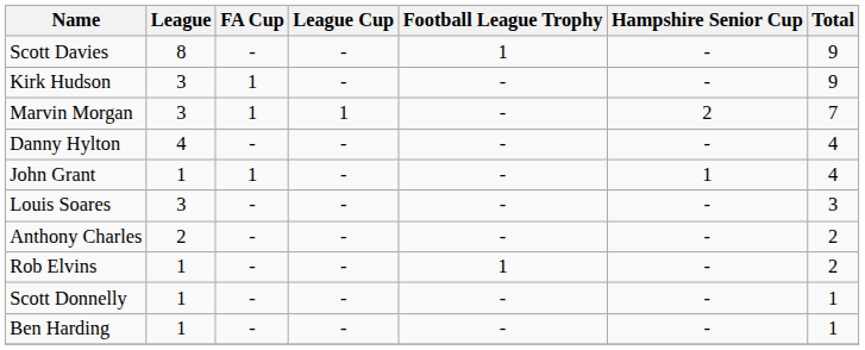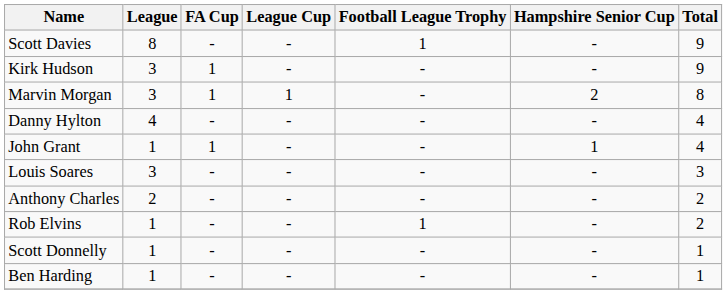 <table class="wikitable" style="text-align:center">
 <tr>
 <th>Name</th>
 <th>League</th>
 <th>FA Cup</th>
 <th>League Cup</th>
 <th>Football League Trophy</th>
 <th>Hampshire Senior Cup</th>
 <th>Total</th>
 </tr>
 <tr>
 <td align="left">Scott Davies</td>
 <td>8</td>
 <td>-</td>
 <td>-</td>
 <td>1</td>
 <td>-</td>
 <td>9</td>
 </tr>
 <tr>
 <td align="left">Kirk Hudson</td>
 <td>3</td>
 <td>1</td>
 <td>-</td>
 <td>-</td>
 <td>-</td>
 <td>9</td>
 </tr>
 <tr>
 <td align="left">Marvin Morgan</td>
 <td>3</td>
 <td>1</td>
 <td>1</td>
 <td>-</td>
 <td>2</td>
-<td>7</td>
+<td>8</td>
 </tr>
 <tr>
 <td align="left">Danny Hylton</td>
 <td>4</td>
 <td>-</td>
 <td>-</td>
 <td>-</td>
 <td>-</td>
 <td>4</td>
 </tr>
 <tr>
 <td align="left">John Grant</td>
 <td>1</td>
 <td>1</td>
 <td>-</td>
 <td>-</td>
 <td>1</td>
 <td>4</td>
 </tr>
 <tr>
 <td align="left">Louis Soares</td>
 <td>3</td>
 <td>-</td>
 <td>-</td>
 <td>-</td>
 <td>-</td>
 <td>3</td>
 </tr>
 <tr>
 <td align="left">Anthony Charles</td>
 <td>2</td>
 <td>-</td>
 <td>-</td>
 <td>-</td>
 <td>-</td>
 <td>2</td>
 </tr>
 <tr>
 <td align="left">Rob Elvins</td>
 <td>1</td>
 <td>-</td>
 <td>-</td>
 <td>1</td>
 <td>-</td>
 <td>2</td>
 </tr>
 <tr>
 <td align="left">Scott Donnelly</td>
 <td>1</td>
 <td>-</td>
 <td>-</td>
 <td>-</td>
 <td>-</td>
 <td>1</td>
 </tr>
 <tr>
 <td align="left">Ben Harding</td>
 <td>1</td>
 <td>-</td>
 <td>-</td>
 <td>-</td>
 <td>-</td>
 <td>1</td>
 </tr>
 <tr>
 </tr>
 </table>
